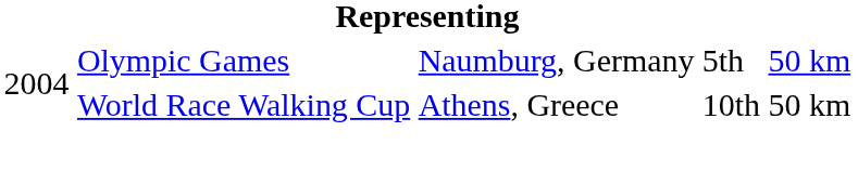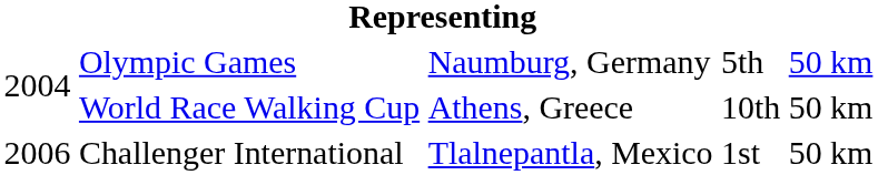 <table>
 <tr>
 <th colspan="6">Representing </th>
 </tr>
 <tr>
 <td rowspan=2>2004</td>
 <td><a href='#'>Olympic Games</a></td>
 <td><a href='#'>Naumburg</a>, Germany</td>
 <td>5th</td>
 <td><a href='#'>50 km</a></td>
 </tr>
 <tr>
 <td><a href='#'>World Race Walking Cup</a></td>
 <td><a href='#'>Athens</a>, Greece</td>
 <td>10th</td>
 <td>50 km</td>
 </tr>
+<tr>
+<td>2006</td>
+<td>Challenger International</td>
+<td><a href='#'>Tlalnepantla</a>, Mexico</td>
+<td>1st</td>
+<td>50 km</td>
+<td></td>
+</tr>
 </table>
